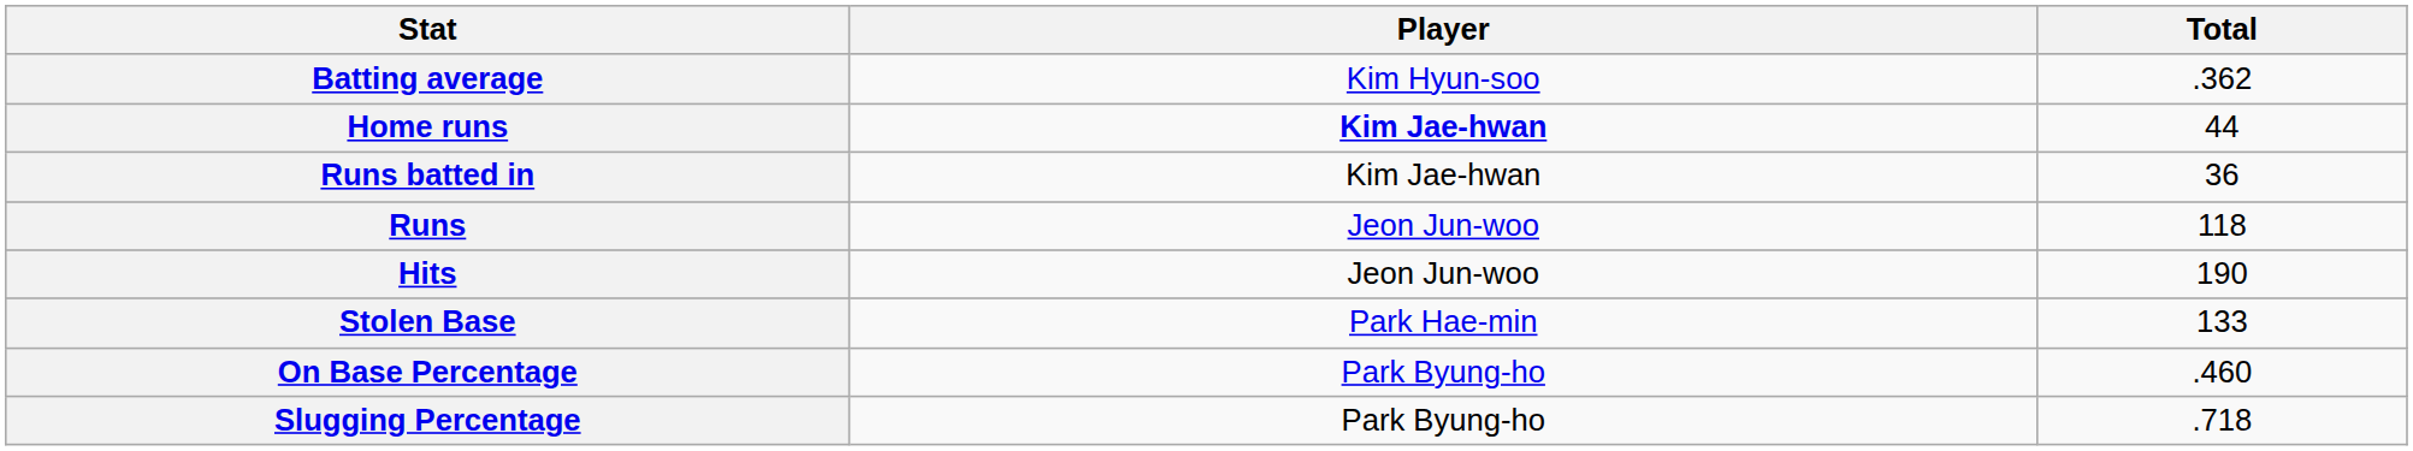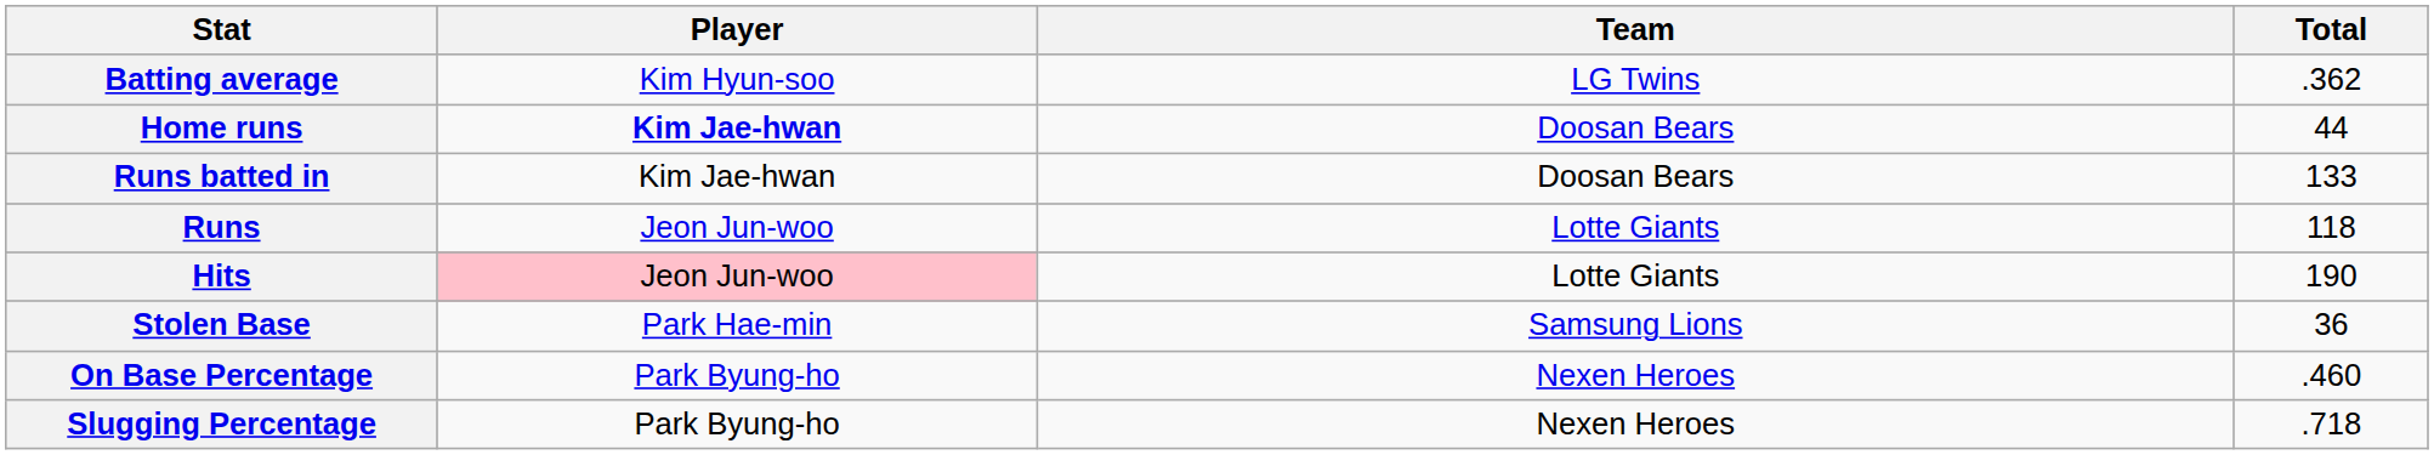 <table class="wikitable" style="text-align:center;">
 <tr>
 <th scope="col" width="7%">Stat</th>
 <th scope="col" width="10%">Player</th>
+<th scope="col" width="20%">Team</th>
 <th scope="col" width="3%">Total</th>
 </tr>
 <tr>
 <th scope="row" style="text-align:center;"><a href='#'>Batting average</a></th>
 <td><a href='#'>Kim Hyun-soo</a></td>
+<td><a href='#'>LG Twins</a></td>
 <td>.362</td>
 </tr>
 <tr>
 <th scope="row" style="text-align:center;"><a href='#'>Home runs</a></th>
 <td><strong><a href='#'>Kim Jae-hwan</a></strong></td>
+<td><a href='#'>Doosan Bears</a></td>
 <td>44</td>
 </tr>
 <tr>
 <th scope="row" style="text-align:center;"><a href='#'>Runs batted in</a></th>
 <td>Kim Jae-hwan</td>
-<td>36</td>
+<td>Doosan Bears</td>
+<td>133</td>
 </tr>
 <tr>
 <th scope="row" style="text-align:center;"><a href='#'>Runs</a></th>
 <td><a href='#'>Jeon Jun-woo</a></td>
+<td><a href='#'>Lotte Giants</a></td>
 <td>118</td>
 </tr>
 <tr>
 <th scope="row" style="text-align:center;"><a href='#'>Hits</a></th>
-<td>Jeon Jun-woo</td>
+<td style="background: pink;">Jeon Jun-woo</td>
+<td>Lotte Giants</td>
 <td>190</td>
 </tr>
 <tr>
 <th scope="row" style="text-align:center;"><a href='#'>Stolen Base</a></th>
 <td><a href='#'>Park Hae-min</a></td>
-<td>133</td>
+<td><a href='#'>Samsung Lions</a></td>
+<td>36</td>
 </tr>
 <tr>
 <th scope="row" style="text-align:center;"><a href='#'>On Base Percentage</a></th>
 <td><a href='#'>Park Byung-ho</a></td>
+<td><a href='#'>Nexen Heroes</a></td>
 <td>.460</td>
 </tr>
 <tr>
 <th scope="row" style="text-align:center;"><a href='#'>Slugging Percentage</a></th>
 <td>Park Byung-ho</td>
+<td>Nexen Heroes</td>
 <td>.718</td>
 </tr>
 </table>
